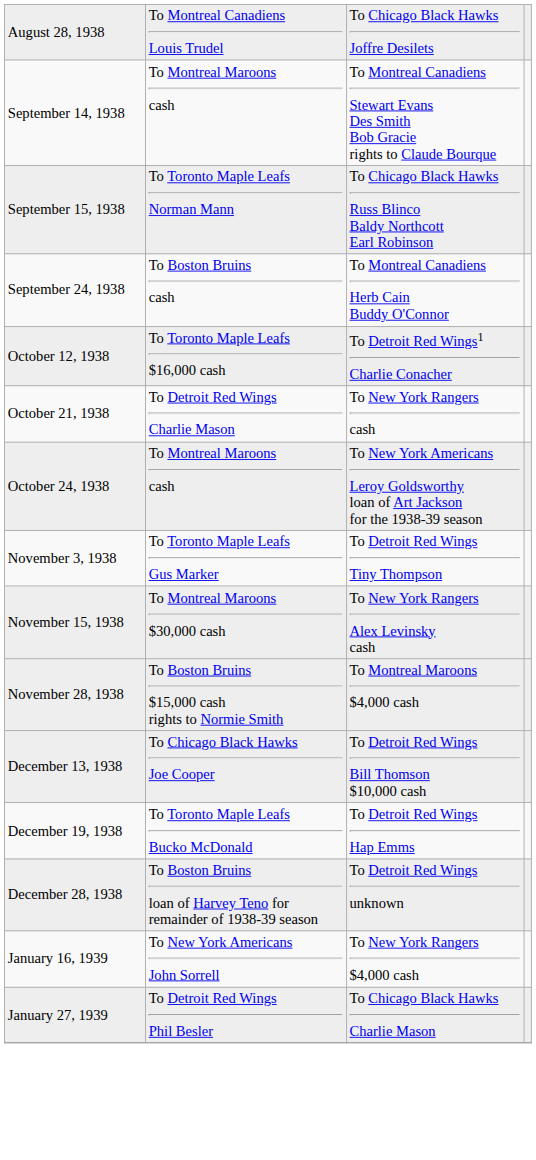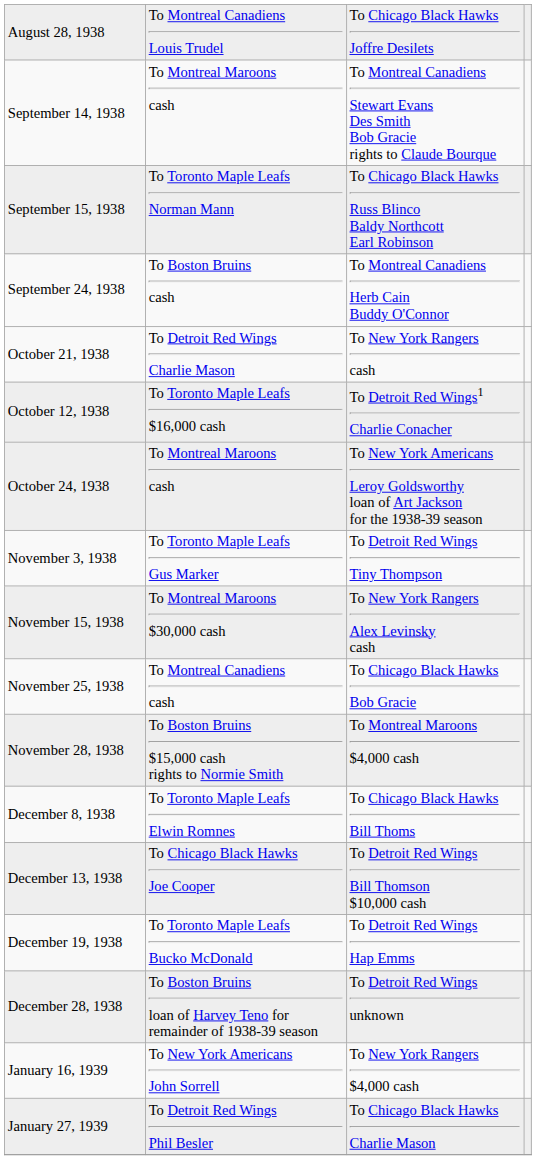 <table class="wikitable" style="border:1px solid #999999; width:580px;">
 <tr bgcolor="eeeeee">
 <td>August 28, 1938</td>
 <td valign="top">To <a href='#'>Montreal Canadiens</a><hr><a href='#'>Louis Trudel</a></td>
 <td valign="top">To <a href='#'>Chicago Black Hawks</a><hr><a href='#'>Joffre Desilets</a></td>
 <td></td>
 </tr>
 <tr>
 <td>September 14, 1938</td>
 <td valign="top">To <a href='#'>Montreal Maroons</a><hr>cash</td>
 <td valign="top">To <a href='#'>Montreal Canadiens</a><hr><a href='#'>Stewart Evans</a><br><a href='#'>Des Smith</a><br><a href='#'>Bob Gracie</a><br>rights to <a href='#'>Claude Bourque</a></td>
 <td></td>
 </tr>
 <tr bgcolor="eeeeee">
 <td>September 15, 1938</td>
 <td valign="top">To <a href='#'>Toronto Maple Leafs</a><hr><a href='#'>Norman Mann</a></td>
 <td valign="top">To <a href='#'>Chicago Black Hawks</a><hr><a href='#'>Russ Blinco</a><br><a href='#'>Baldy Northcott</a><br><a href='#'>Earl Robinson</a></td>
 <td></td>
 </tr>
 <tr>
 <td>September 24, 1938</td>
 <td valign="top">To <a href='#'>Boston Bruins</a><hr>cash</td>
 <td valign="top">To <a href='#'>Montreal Canadiens</a><hr><a href='#'>Herb Cain</a><br><a href='#'>Buddy O'Connor</a></td>
 <td></td>
 </tr>
+<tr>
+<td>October 21, 1938</td>
+<td valign="top">To <a href='#'>Detroit Red Wings</a><hr><a href='#'>Charlie Mason</a></td>
+<td valign="top">To <a href='#'>New York Rangers</a><hr>cash</td>
+<td></td>
+</tr>
 <tr bgcolor="eeeeee">
 <td>October 12, 1938</td>
 <td valign="top">To <a href='#'>Toronto Maple Leafs</a><hr>$16,000 cash</td>
 <td valign="top">To <a href='#'>Detroit Red Wings</a><sup>1</sup><hr><a href='#'>Charlie Conacher</a></td>
-<td></td>
-</tr>
-<tr>
-<td>October 21, 1938</td>
-<td valign="top">To <a href='#'>Detroit Red Wings</a><hr><a href='#'>Charlie Mason</a></td>
-<td valign="top">To <a href='#'>New York Rangers</a><hr>cash</td>
 <td></td>
 </tr>
 <tr bgcolor="eeeeee">
 <td>October 24, 1938</td>
 <td valign="top">To <a href='#'>Montreal Maroons</a><hr>cash</td>
 <td valign="top">To <a href='#'>New York Americans</a><hr><a href='#'>Leroy Goldsworthy</a><br>loan of <a href='#'>Art Jackson</a><br>for the 1938-39 season</td>
 <td></td>
 </tr>
 <tr>
 <td>November 3, 1938</td>
 <td valign="top">To <a href='#'>Toronto Maple Leafs</a><hr><a href='#'>Gus Marker</a></td>
 <td valign="top">To <a href='#'>Detroit Red Wings</a><hr><a href='#'>Tiny Thompson</a></td>
 <td></td>
 </tr>
 <tr bgcolor="eeeeee">
 <td>November 15, 1938</td>
 <td valign="top">To <a href='#'>Montreal Maroons</a><hr>$30,000 cash</td>
 <td valign="top">To <a href='#'>New York Rangers</a><hr><a href='#'>Alex Levinsky</a><br>cash</td>
 <td></td>
 </tr>
+<tr>
+<td>November 25, 1938</td>
+<td valign="top">To <a href='#'>Montreal Canadiens</a><hr>cash</td>
+<td valign="top">To <a href='#'>Chicago Black Hawks</a><hr><a href='#'>Bob Gracie</a></td>
+<td></td>
+</tr>
 <tr bgcolor="eeeeee">
 <td>November 28, 1938</td>
 <td valign="top">To <a href='#'>Boston Bruins</a><hr>$15,000 cash<br>rights to <a href='#'>Normie Smith</a></td>
 <td valign="top">To <a href='#'>Montreal Maroons</a><hr>$4,000 cash</td>
+<td></td>
+</tr>
+<tr>
+<td>December 8, 1938</td>
+<td valign="top">To <a href='#'>Toronto Maple Leafs</a><hr><a href='#'>Elwin Romnes</a></td>
+<td valign="top">To <a href='#'>Chicago Black Hawks</a><hr><a href='#'>Bill Thoms</a></td>
 <td></td>
 </tr>
 <tr bgcolor="eeeeee">
 <td>December 13, 1938</td>
 <td valign="top">To <a href='#'>Chicago Black Hawks</a><hr><a href='#'>Joe Cooper</a></td>
 <td valign="top">To <a href='#'>Detroit Red Wings</a><hr><a href='#'>Bill Thomson</a><br>$10,000 cash</td>
 <td></td>
 </tr>
 <tr>
 <td>December 19, 1938</td>
 <td valign="top">To <a href='#'>Toronto Maple Leafs</a><hr><a href='#'>Bucko McDonald</a></td>
 <td valign="top">To <a href='#'>Detroit Red Wings</a><hr><a href='#'>Hap Emms</a></td>
 <td></td>
 </tr>
 <tr bgcolor="eeeeee">
 <td>December 28, 1938</td>
 <td valign="top">To <a href='#'>Boston Bruins</a><hr>loan of <a href='#'>Harvey Teno</a> for<br>remainder of 1938-39 season</td>
 <td valign="top">To <a href='#'>Detroit Red Wings</a><hr>unknown</td>
 <td></td>
 </tr>
 <tr>
 <td>January 16, 1939</td>
 <td valign="top">To <a href='#'>New York Americans</a><hr><a href='#'>John Sorrell</a></td>
 <td valign="top">To <a href='#'>New York Rangers</a><hr>$4,000 cash</td>
 <td></td>
 </tr>
 <tr bgcolor="eeeeee">
 <td>January 27, 1939</td>
 <td valign="top">To <a href='#'>Detroit Red Wings</a><hr><a href='#'>Phil Besler</a></td>
 <td valign="top">To <a href='#'>Chicago Black Hawks</a><hr><a href='#'>Charlie Mason</a></td>
 <td></td>
 </tr>
 <tr bgcolor="eeeeee">
 </tr>
 </table>
